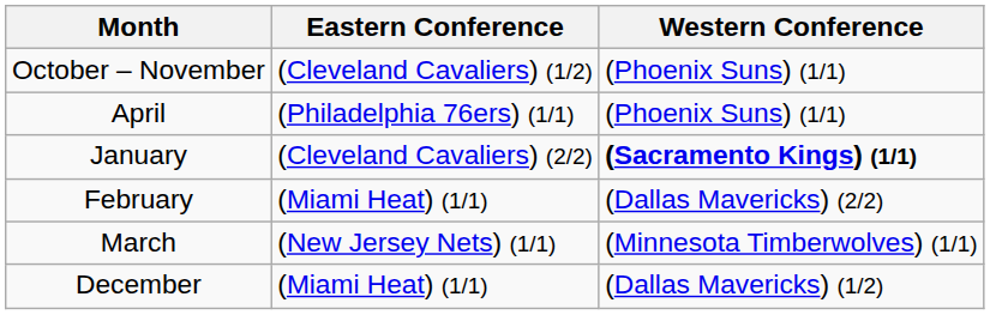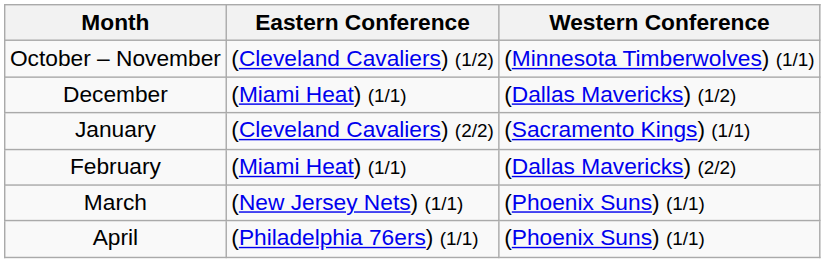 <table class="wikitable sortable">
 <tr>
 <th>Month</th>
 <th>Eastern Conference</th>
 <th>Western Conference</th>
 </tr>
 <tr>
 <td align=center>October – November</td>
 <td> (<a href='#'>Cleveland Cavaliers</a>) <small>(1/2)</small></td>
-<td> (<a href='#'>Phoenix Suns</a>) <small>(1/1)</small></td>
+<td> (<a href='#'>Minnesota Timberwolves</a>) <small>(1/1)</small></td>
 </tr>
 <tr>
-<td align=center>April</td>
-<td> (<a href='#'>Philadelphia 76ers</a>) <small>(1/1)</small></td>
-<td> (<a href='#'>Phoenix Suns</a>) <small>(1/1)</small></td>
+<td align=center>December</td>
+<td> (<a href='#'>Miami Heat</a>) <small>(1/1)</small></td>
+<td> (<a href='#'>Dallas Mavericks</a>) <small>(1/2)</small></td>
 </tr>
 <tr>
 <td align=center>January</td>
 <td> (<a href='#'>Cleveland Cavaliers</a>) <small>(2/2)</small></td>
-<td><strong> (<a href='#'>Sacramento Kings</a>) <small>(1/1)</small></strong></td>
+<td> (<a href='#'>Sacramento Kings</a>) <small>(1/1)</small></td>
 </tr>
 <tr>
 <td align=center>February</td>
 <td> (<a href='#'>Miami Heat</a>) <small>(1/1)</small></td>
 <td> (<a href='#'>Dallas Mavericks</a>) <small>(2/2)</small></td>
 </tr>
 <tr>
 <td align=center>March</td>
 <td> (<a href='#'>New Jersey Nets</a>) <small>(1/1)</small></td>
-<td> (<a href='#'>Minnesota Timberwolves</a>) <small>(1/1)</small></td>
+<td> (<a href='#'>Phoenix Suns</a>) <small>(1/1)</small></td>
 </tr>
 <tr>
-<td align=center>December</td>
-<td> (<a href='#'>Miami Heat</a>) <small>(1/1)</small></td>
-<td> (<a href='#'>Dallas Mavericks</a>) <small>(1/2)</small></td>
+<td align=center>April</td>
+<td> (<a href='#'>Philadelphia 76ers</a>) <small>(1/1)</small></td>
+<td> (<a href='#'>Phoenix Suns</a>) <small>(1/1)</small></td>
 </tr>
 </table>
